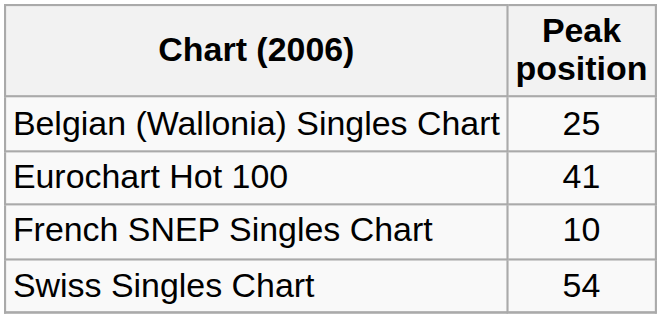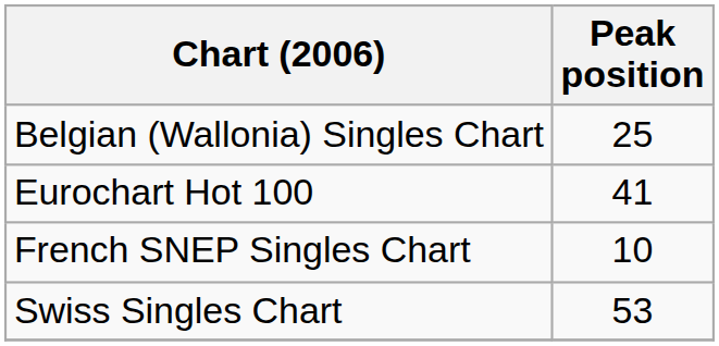 <table class="wikitable sortable">
 <tr>
 <th>Chart (2006)</th>
 <th>Peak<br>position</th>
 </tr>
 <tr>
 <td>Belgian (Wallonia) Singles Chart</td>
 <td align="center">25</td>
 </tr>
 <tr>
 <td>Eurochart Hot 100</td>
 <td align="center">41</td>
 </tr>
 <tr>
 <td>French SNEP Singles Chart</td>
 <td align="center">10</td>
 </tr>
 <tr>
 <td>Swiss Singles Chart</td>
-<td align="center">54</td>
+<td align="center">53</td>
 </tr>
 <tr>
 </tr>
 </table>
